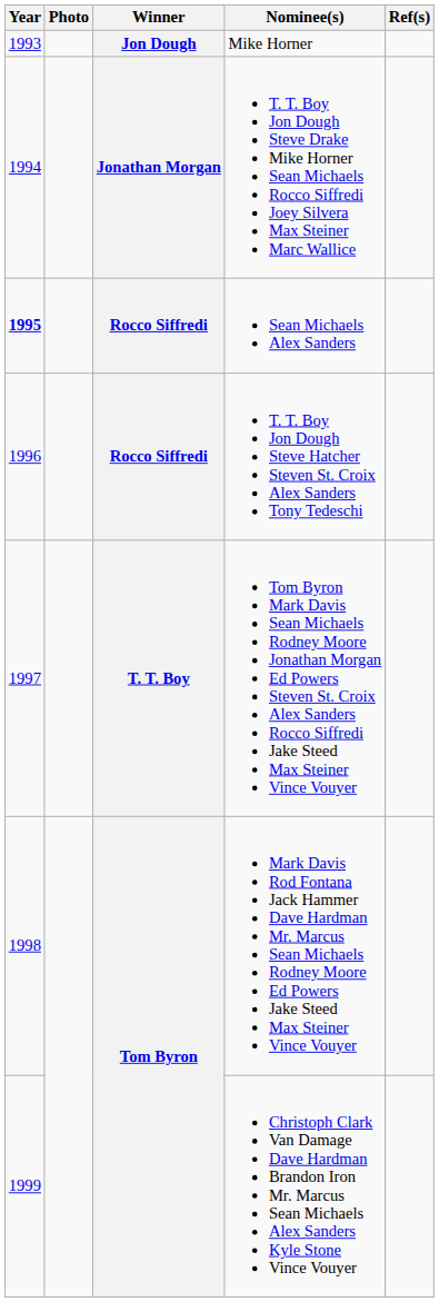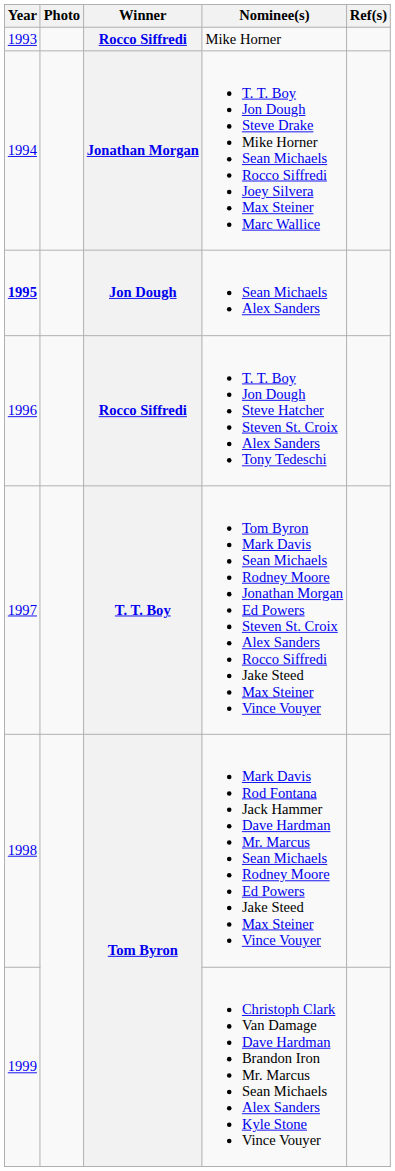 <table Class="wikitable sortable">
 <tr>
 <th>Year</th>
 <th>Photo</th>
 <th>Winner</th>
 <th>Nominee(s)</th>
 <th>Ref(s)</th>
 </tr>
 <tr>
 <td><a href='#'>1993</a></td>
 <td></td>
-<th><a href='#'>Jon Dough</a></th>
+<th><a href='#'>Rocco Siffredi</a></th>
 <td>Mike Horner</td>
 <td></td>
 </tr>
 <tr>
 <td><a href='#'>1994</a></td>
 <td></td>
 <th><a href='#'>Jonathan Morgan</a></th>
 <td valign="top"><br><ul><li><a href='#'>T. T. Boy</a></li><li><a href='#'>Jon Dough</a></li><li><a href='#'>Steve Drake</a></li><li>Mike Horner</li><li><a href='#'>Sean Michaels</a></li><li><a href='#'>Rocco Siffredi</a></li><li><a href='#'>Joey Silvera</a></li><li><a href='#'>Max Steiner</a></li><li><a href='#'>Marc Wallice</a></li></ul></td>
 <td></td>
 </tr>
 <tr>
 <td><strong><a href='#'>1995</a></strong></td>
 <td></td>
-<th><a href='#'>Rocco Siffredi</a></th>
+<th><a href='#'>Jon Dough</a></th>
 <td valign="top"><br><ul><li><a href='#'>Sean Michaels</a></li><li><a href='#'>Alex Sanders</a></li></ul></td>
 <td></td>
 </tr>
 <tr>
 <td><a href='#'>1996</a></td>
 <td></td>
 <th><a href='#'>Rocco Siffredi</a></th>
 <td valign="top"><br><ul><li><a href='#'>T. T. Boy</a></li><li><a href='#'>Jon Dough</a></li><li><a href='#'>Steve Hatcher</a></li><li><a href='#'>Steven St. Croix</a></li><li><a href='#'>Alex Sanders</a></li><li><a href='#'>Tony Tedeschi</a></li></ul></td>
 <td></td>
 </tr>
 <tr>
 <td><a href='#'>1997</a></td>
 <td></td>
 <th><a href='#'>T. T. Boy</a></th>
 <td valign="top"><br><ul><li><a href='#'>Tom Byron</a></li><li><a href='#'>Mark Davis</a></li><li><a href='#'>Sean Michaels</a></li><li><a href='#'>Rodney Moore</a></li><li><a href='#'>Jonathan Morgan</a></li><li><a href='#'>Ed Powers</a></li><li><a href='#'>Steven St. Croix</a></li><li><a href='#'>Alex Sanders</a></li><li><a href='#'>Rocco Siffredi</a></li><li>Jake Steed</li><li><a href='#'>Max Steiner</a></li><li><a href='#'>Vince Vouyer</a></li></ul></td>
 <td></td>
 </tr>
 <tr>
 <td><a href='#'>1998</a></td>
 <td rowspan="2"></td>
 <th rowspan="2"><a href='#'>Tom Byron</a></th>
 <td valign="top"><br><ul><li><a href='#'>Mark Davis</a></li><li><a href='#'>Rod Fontana</a></li><li>Jack Hammer</li><li><a href='#'>Dave Hardman</a></li><li><a href='#'>Mr. Marcus</a></li><li><a href='#'>Sean Michaels</a></li><li><a href='#'>Rodney Moore</a></li><li><a href='#'>Ed Powers</a></li><li>Jake Steed</li><li><a href='#'>Max Steiner</a></li><li><a href='#'>Vince Vouyer</a></li></ul></td>
 <td></td>
 </tr>
 <tr>
 <td><a href='#'>1999</a></td>
 <td valign="top"><br><ul><li><a href='#'>Christoph Clark</a></li><li>Van Damage</li><li><a href='#'>Dave Hardman</a></li><li>Brandon Iron</li><li>Mr. Marcus</li><li>Sean Michaels</li><li><a href='#'>Alex Sanders</a></li><li><a href='#'>Kyle Stone</a></li><li>Vince Vouyer</li></ul></td>
 <td></td>
 </tr>
 </table>
